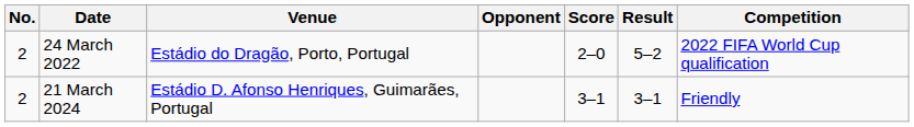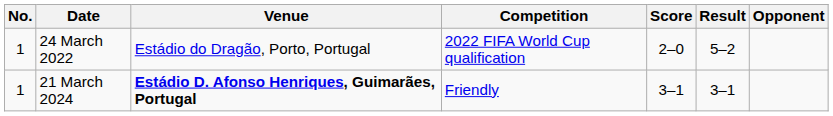 <table class="wikitable sortable">
 <tr>
 <th scope="col">No.</th>
 <th scope="col">Date</th>
 <th scope="col">Venue</th>
-<th scope="col">Opponent</th>
+<th scope="col">Competition</th>
 <th scope="col">Score</th>
 <th scope="col">Result</th>
-<th scope="col">Competition</th>
+<th scope="col">Opponent</th>
 </tr>
 <tr>
-<td style="text-align:center">2</td>
+<td style="text-align:center">1</td>
 <td>24 March 2022</td>
 <td><a href='#'>Estádio do Dragão</a>, Porto, Portugal</td>
-<td></td>
+<td><a href='#'>2022 FIFA World Cup qualification</a></td>
 <td style="text-align:center">2–0</td>
 <td style="text-align:center">5–2</td>
-<td><a href='#'>2022 FIFA World Cup qualification</a></td>
+<td></td>
 </tr>
 <tr>
-<td style="text-align:center">2</td>
+<td style="text-align:center">1</td>
 <td>21 March 2024</td>
-<td><a href='#'>Estádio D. Afonso Henriques</a>, Guimarães, Portugal</td>
-<td></td>
+<td><strong><a href='#'>Estádio D. Afonso Henriques</a>, Guimarães, Portugal</strong></td>
+<td><a href='#'>Friendly</a></td>
 <td style="text-align:center">3–1</td>
 <td style="text-align:center">3–1</td>
-<td><a href='#'>Friendly</a></td>
+<td></td>
 </tr>
 </table>
